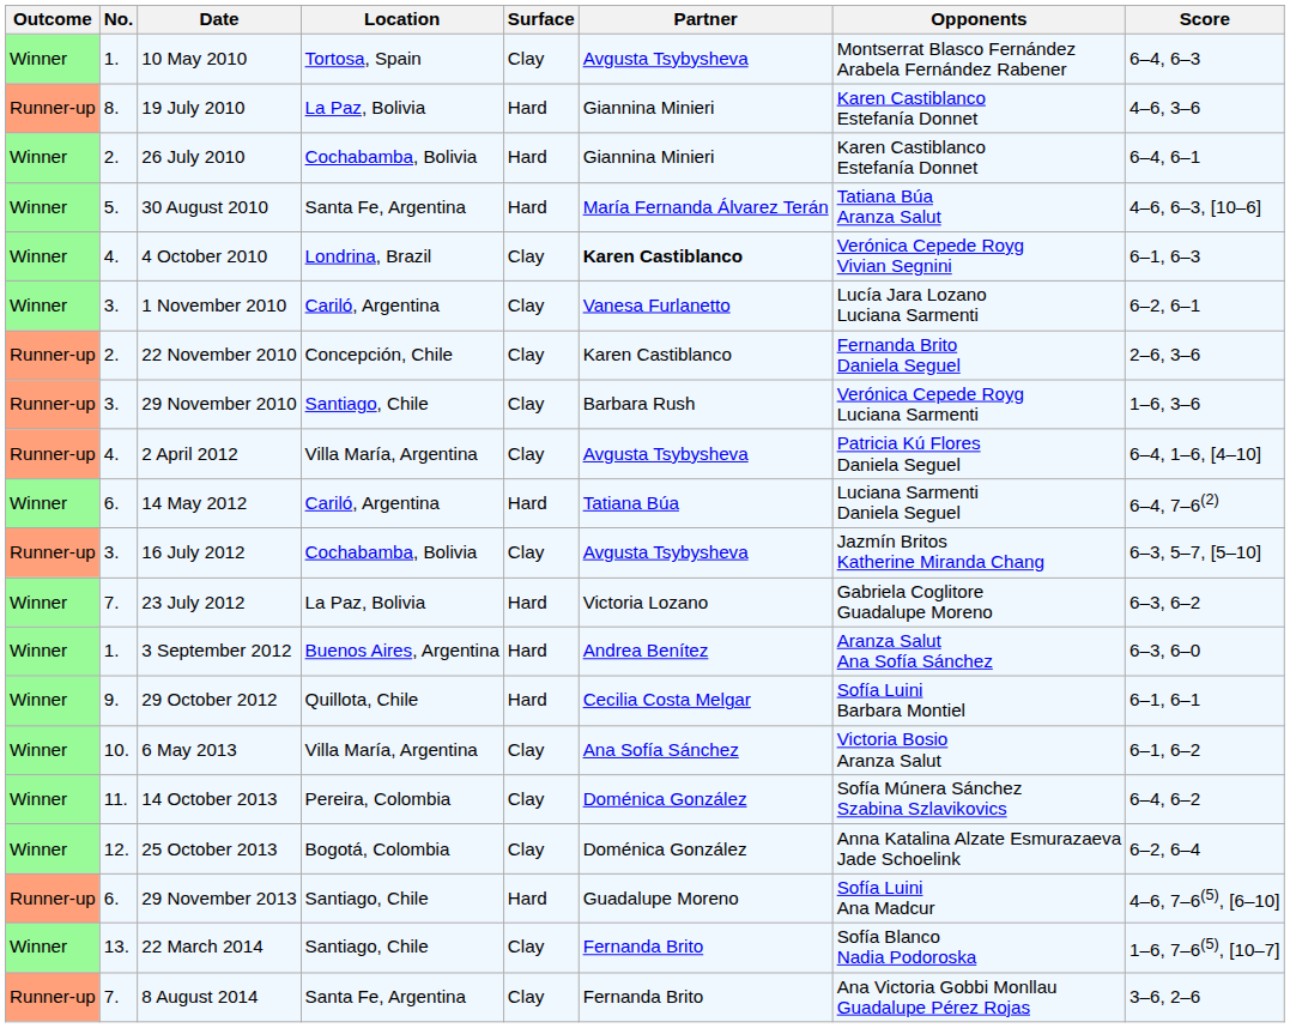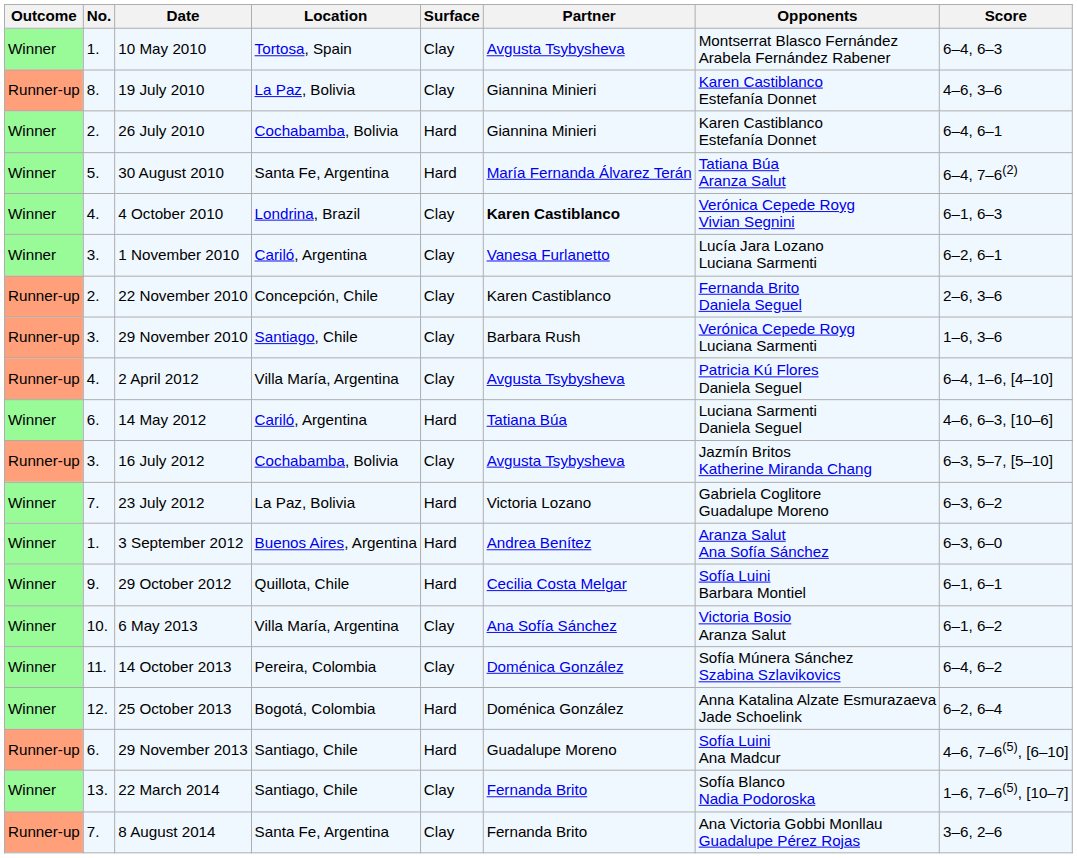 <table class="sortable wikitable">
 <tr>
 <th>Outcome</th>
 <th>No.</th>
 <th>Date</th>
 <th>Location</th>
 <th>Surface</th>
 <th>Partner</th>
 <th>Opponents</th>
 <th class="unsortable">Score</th>
 </tr>
 <tr style="background:#f0f8ff;">
 <td style="background:#98fb98;">Winner</td>
 <td>1.</td>
 <td>10 May 2010</td>
 <td><a href='#'>Tortosa</a>, Spain</td>
 <td>Clay</td>
 <td> <a href='#'>Avgusta Tsybysheva</a></td>
 <td> Montserrat Blasco Fernández <br>  Arabela Fernández Rabener</td>
 <td>6–4, 6–3</td>
 </tr>
 <tr style="background:#f0f8ff;">
 <td style="background:#ffa07a;">Runner-up</td>
 <td>8.</td>
 <td>19 July 2010</td>
 <td><a href='#'>La Paz</a>, Bolivia</td>
-<td>Hard</td>
+<td>Clay</td>
 <td> Giannina Minieri</td>
 <td> <a href='#'>Karen Castiblanco</a> <br>  Estefanía Donnet</td>
 <td>4–6, 3–6</td>
 </tr>
 <tr style="background:#f0f8ff;">
 <td style="background:#98fb98;">Winner</td>
 <td>2.</td>
 <td>26 July 2010</td>
 <td><a href='#'>Cochabamba</a>, Bolivia</td>
 <td>Hard</td>
 <td> Giannina Minieri</td>
 <td> Karen Castiblanco <br>  Estefanía Donnet</td>
 <td>6–4, 6–1</td>
 </tr>
 <tr style="background:#f0f8ff;">
 <td style="background:#98fb98;">Winner</td>
 <td>5.</td>
 <td>30 August 2010</td>
 <td>Santa Fe, Argentina</td>
 <td>Hard</td>
 <td> <a href='#'>María Fernanda Álvarez Terán</a></td>
 <td> <a href='#'>Tatiana Búa</a> <br>  <a href='#'>Aranza Salut</a></td>
-<td>4–6, 6–3, [10–6]</td>
+<td>6–4, 7–6<sup>(2)</sup></td>
 </tr>
 <tr style="background:#f0f8ff;">
 <td style="background:#98fb98;">Winner</td>
 <td>4.</td>
 <td>4 October 2010</td>
 <td><a href='#'>Londrina</a>, Brazil</td>
 <td>Clay</td>
 <td><strong> Karen Castiblanco</strong></td>
 <td> <a href='#'>Verónica Cepede Royg</a> <br>  <a href='#'>Vivian Segnini</a></td>
 <td>6–1, 6–3</td>
 </tr>
 <tr style="background:#f0f8ff;">
 <td style="background:#98fb98;">Winner</td>
 <td>3.</td>
 <td>1 November 2010</td>
 <td><a href='#'>Cariló</a>, Argentina</td>
 <td>Clay</td>
 <td> <a href='#'>Vanesa Furlanetto</a></td>
 <td> Lucía Jara Lozano <br>  Luciana Sarmenti</td>
 <td>6–2, 6–1</td>
 </tr>
 <tr style="background:#f0f8ff;">
 <td style="background:#ffa07a;">Runner-up</td>
 <td>2.</td>
 <td>22 November 2010</td>
 <td>Concepción, Chile</td>
 <td>Clay</td>
 <td> Karen Castiblanco</td>
 <td> <a href='#'>Fernanda Brito</a> <br>  <a href='#'>Daniela Seguel</a></td>
 <td>2–6, 3–6</td>
 </tr>
 <tr style="background:#f0f8ff;">
 <td style="background:#ffa07a;">Runner-up</td>
 <td>3.</td>
 <td>29 November 2010</td>
 <td><a href='#'>Santiago</a>, Chile</td>
 <td>Clay</td>
 <td> Barbara Rush</td>
 <td> <a href='#'>Verónica Cepede Royg</a> <br>  Luciana Sarmenti</td>
 <td>1–6, 3–6</td>
 </tr>
 <tr style="background:#f0f8ff;">
 <td style="background:#ffa07a;">Runner-up</td>
 <td>4.</td>
 <td>2 April 2012</td>
 <td>Villa María, Argentina</td>
 <td>Clay</td>
 <td> <a href='#'>Avgusta Tsybysheva</a></td>
 <td> <a href='#'>Patricia Kú Flores</a> <br>  Daniela Seguel</td>
 <td>6–4, 1–6, [4–10]</td>
 </tr>
 <tr style="background:#f0f8ff;">
 <td style="background:#98fb98;">Winner</td>
 <td>6.</td>
 <td>14 May 2012</td>
 <td><a href='#'>Cariló</a>, Argentina</td>
 <td>Hard</td>
 <td> <a href='#'>Tatiana Búa</a></td>
 <td> Luciana Sarmenti <br>  Daniela Seguel</td>
-<td>6–4, 7–6<sup>(2)</sup></td>
+<td>4–6, 6–3, [10–6]</td>
 </tr>
 <tr style="background:#f0f8ff;">
 <td style="background:#ffa07a;">Runner-up</td>
 <td>3.</td>
 <td>16 July 2012</td>
 <td><a href='#'>Cochabamba</a>, Bolivia</td>
 <td>Clay</td>
 <td> <a href='#'>Avgusta Tsybysheva</a></td>
 <td> Jazmín Britos <br>  <a href='#'>Katherine Miranda Chang</a></td>
 <td>6–3, 5–7, [5–10]</td>
 </tr>
 <tr style="background:#f0f8ff;">
 <td style="background:#98fb98;">Winner</td>
 <td>7.</td>
 <td>23 July 2012</td>
 <td>La Paz, Bolivia</td>
 <td>Hard</td>
 <td> Victoria Lozano</td>
 <td> Gabriela Coglitore <br>  Guadalupe Moreno</td>
 <td>6–3, 6–2</td>
 </tr>
 <tr style="background:#f0f8ff;">
 <td style="background:#98fb98;">Winner</td>
 <td>1.</td>
 <td>3 September 2012</td>
 <td><a href='#'>Buenos Aires</a>, Argentina</td>
 <td>Hard</td>
 <td> <a href='#'>Andrea Benítez</a></td>
 <td> <a href='#'>Aranza Salut</a> <br>  <a href='#'>Ana Sofía Sánchez</a></td>
 <td>6–3, 6–0</td>
 </tr>
 <tr style="background:#f0f8ff;">
 <td style="background:#98fb98;">Winner</td>
 <td>9.</td>
 <td>29 October 2012</td>
 <td>Quillota, Chile</td>
 <td>Hard</td>
 <td> <a href='#'>Cecilia Costa Melgar</a></td>
 <td> <a href='#'>Sofía Luini</a> <br>  Barbara Montiel</td>
 <td>6–1, 6–1</td>
 </tr>
 <tr style="background:#f0f8ff;">
 <td style="background:#98fb98;">Winner</td>
 <td>10.</td>
 <td>6 May 2013</td>
 <td>Villa María, Argentina</td>
 <td>Clay</td>
 <td> <a href='#'>Ana Sofía Sánchez</a></td>
 <td> <a href='#'>Victoria Bosio</a> <br>  Aranza Salut</td>
 <td>6–1, 6–2</td>
 </tr>
 <tr style="background:#f0f8ff;">
 <td style="background:#98fb98;">Winner</td>
 <td>11.</td>
 <td>14 October 2013</td>
 <td>Pereira, Colombia</td>
 <td>Clay</td>
 <td> <a href='#'>Doménica González</a></td>
 <td> Sofía Múnera Sánchez <br>  <a href='#'>Szabina Szlavikovics</a></td>
 <td>6–4, 6–2</td>
 </tr>
 <tr style="background:#f0f8ff;">
 <td style="background:#98fb98;">Winner</td>
 <td>12.</td>
 <td>25 October 2013</td>
 <td>Bogotá, Colombia</td>
-<td>Clay</td>
+<td>Hard</td>
 <td> Doménica González</td>
 <td> Anna Katalina Alzate Esmurazaeva <br>  Jade Schoelink</td>
 <td>6–2, 6–4</td>
 </tr>
 <tr style="background:#f0f8ff;">
 <td style="background:#ffa07a;">Runner-up</td>
 <td>6.</td>
 <td>29 November 2013</td>
 <td>Santiago, Chile</td>
 <td>Hard</td>
 <td> Guadalupe Moreno</td>
 <td> <a href='#'>Sofía Luini</a> <br>  Ana Madcur</td>
 <td>4–6, 7–6<sup>(5)</sup>, [6–10]</td>
 </tr>
 <tr style="background:#f0f8ff;">
 <td style="background:#98fb98;">Winner</td>
 <td>13.</td>
 <td>22 March 2014</td>
 <td>Santiago, Chile</td>
 <td>Clay</td>
 <td> <a href='#'>Fernanda Brito</a></td>
 <td> Sofía Blanco <br>  <a href='#'>Nadia Podoroska</a></td>
 <td>1–6, 7–6<sup>(5)</sup>, [10–7]</td>
 </tr>
 <tr style="background:#f0f8ff;">
 <td style="background:#ffa07a;">Runner-up</td>
 <td>7.</td>
 <td>8 August 2014</td>
 <td>Santa Fe, Argentina</td>
 <td>Clay</td>
 <td> Fernanda Brito</td>
 <td> Ana Victoria Gobbi Monllau <br>  <a href='#'>Guadalupe Pérez Rojas</a></td>
 <td>3–6, 2–6</td>
 </tr>
 </table>
